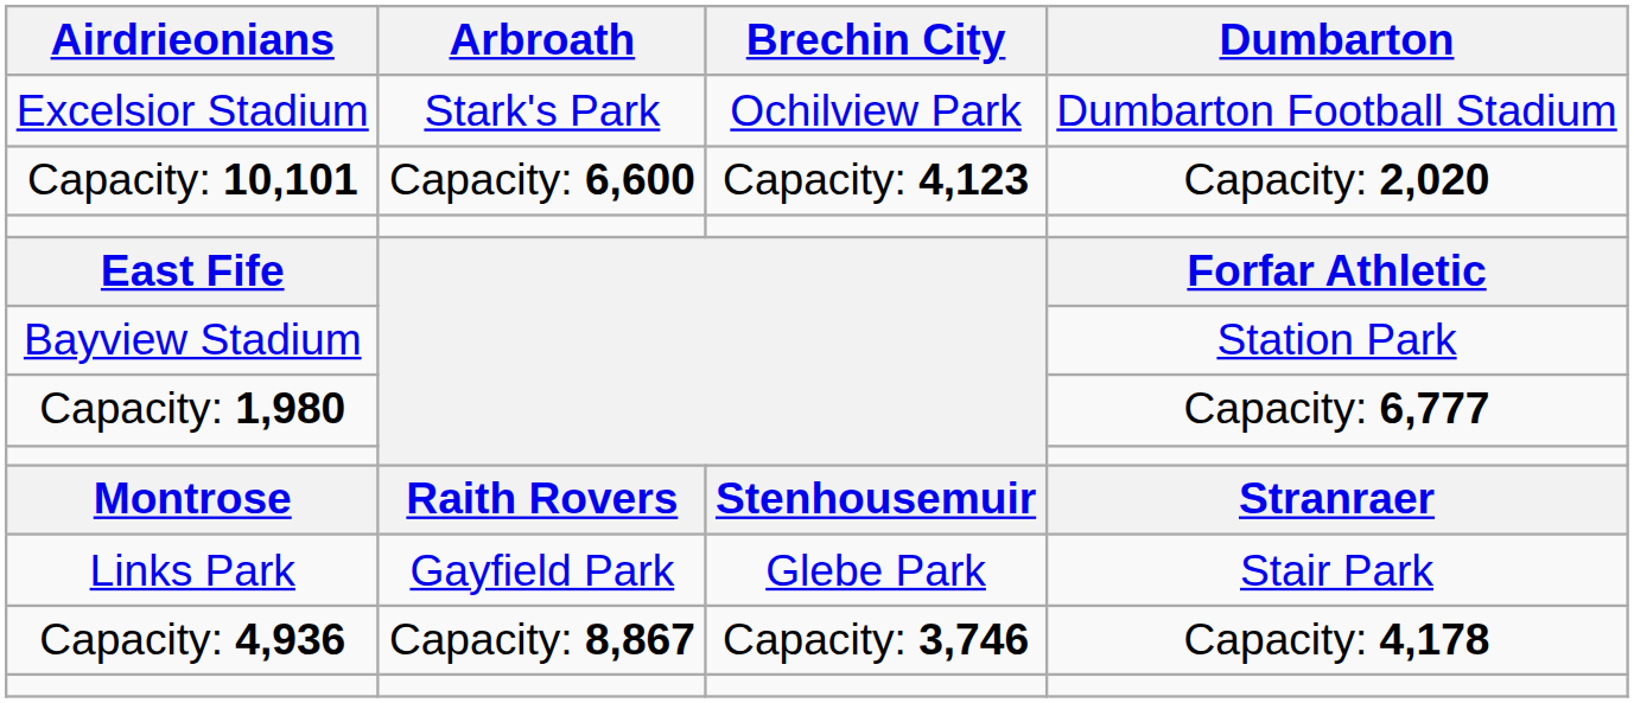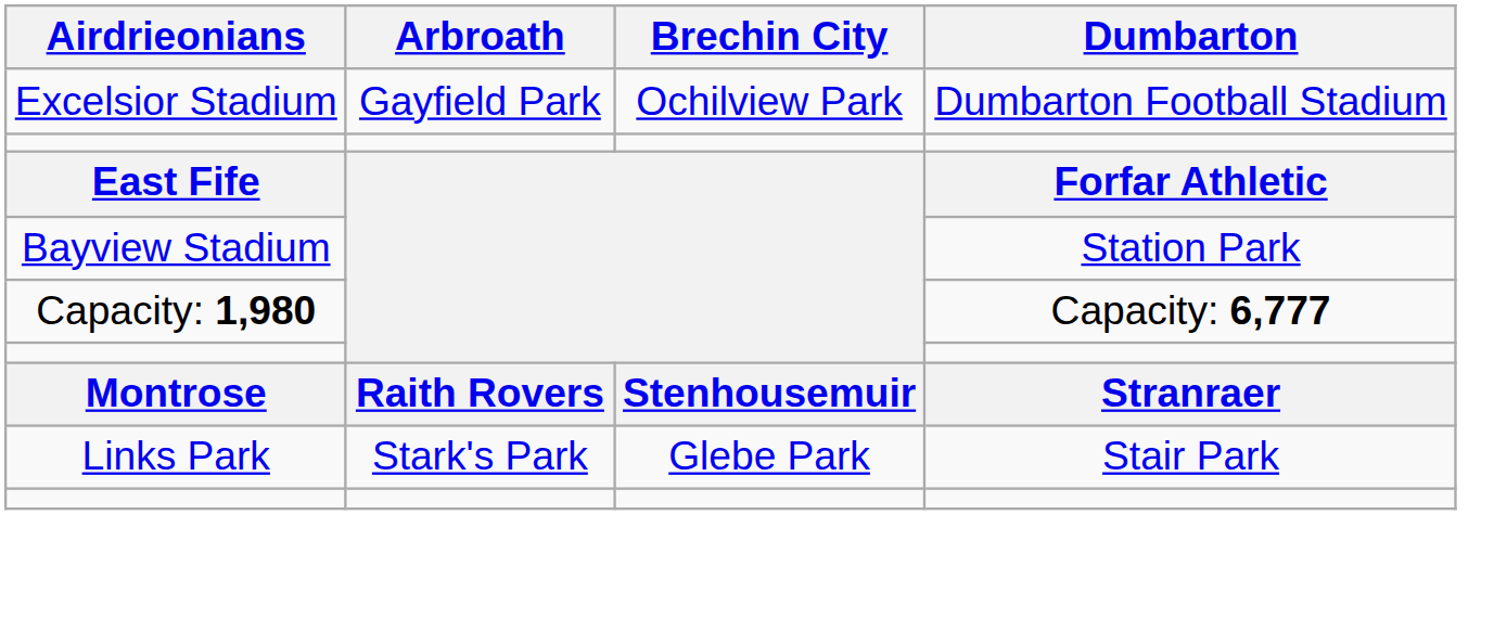 <table class="wikitable" style="text-align:center">
 <tr>
 <th><a href='#'>Airdrieonians</a></th>
 <th><a href='#'>Arbroath</a></th>
 <th><a href='#'>Brechin City</a></th>
 <th><a href='#'>Dumbarton</a></th>
 </tr>
 <tr>
 <td><a href='#'>Excelsior Stadium</a></td>
-<td><a href='#'>Stark's Park</a></td>
+<td><a href='#'>Gayfield Park</a></td>
 <td><a href='#'>Ochilview Park</a></td>
 <td><a href='#'>Dumbarton Football Stadium</a></td>
-</tr>
-<tr>
-<td>Capacity: <strong>10,101</strong></td>
-<td>Capacity: <strong>6,600</strong></td>
-<td>Capacity: <strong>4,123</strong></td>
-<td>Capacity: <strong>2,020</strong></td>
 </tr>
 <tr>
 <td></td>
 <td></td>
 <td></td>
 <td></td>
 </tr>
 <tr>
 <th><a href='#'>East Fife</a></th>
 <th rowspan="4" colspan="2"></th>
 <th><a href='#'>Forfar Athletic</a></th>
 </tr>
 <tr>
 <td><a href='#'>Bayview Stadium</a></td>
 <td><a href='#'>Station Park</a></td>
 </tr>
 <tr>
 <td>Capacity: <strong>1,980</strong></td>
 <td>Capacity: <strong>6,777</strong></td>
 </tr>
 <tr>
 <td></td>
 <td></td>
 </tr>
 <tr>
 <th><a href='#'>Montrose</a></th>
 <th><a href='#'>Raith Rovers</a></th>
 <th><a href='#'>Stenhousemuir</a></th>
 <th><a href='#'>Stranraer</a></th>
 </tr>
 <tr>
 <td><a href='#'>Links Park</a></td>
-<td><a href='#'>Gayfield Park</a></td>
+<td><a href='#'>Stark's Park</a></td>
 <td><a href='#'>Glebe Park</a></td>
 <td><a href='#'>Stair Park</a></td>
-</tr>
-<tr>
-<td>Capacity: <strong>4,936</strong></td>
-<td>Capacity: <strong>8,867</strong></td>
-<td>Capacity: <strong>3,746</strong></td>
-<td>Capacity: <strong>4,178</strong></td>
 </tr>
 <tr>
 <td></td>
 <td></td>
 <td></td>
 <td></td>
 </tr>
 </table>
